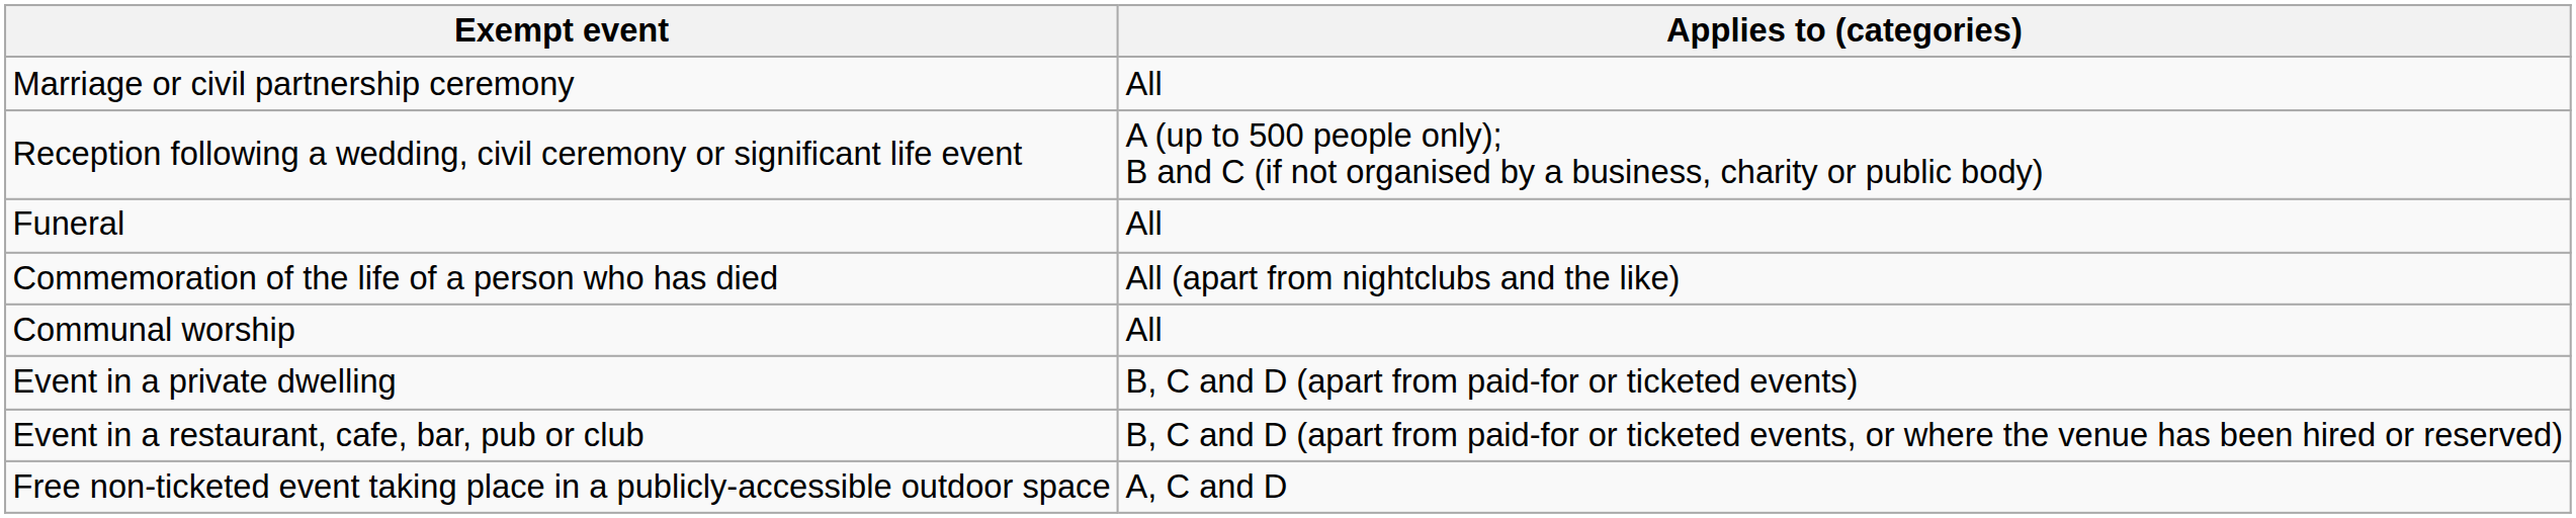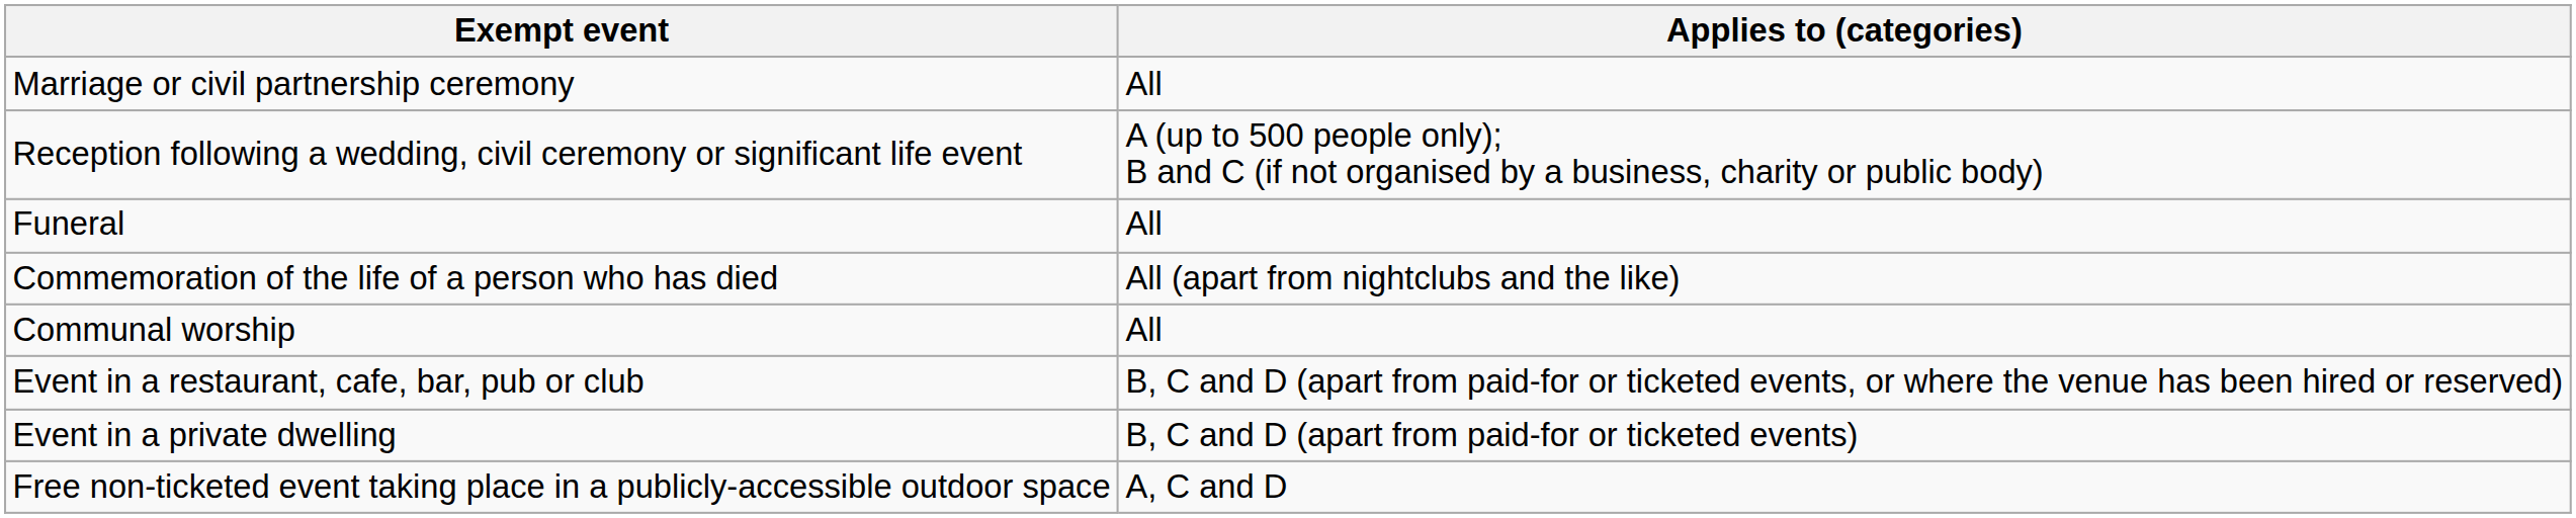 <table class="wikitable">
 <tr>
 <th>Exempt event</th>
 <th>Applies to (categories)</th>
 </tr>
 <tr>
 <td>Marriage or civil partnership ceremony</td>
 <td>All</td>
 </tr>
 <tr>
 <td>Reception following a wedding, civil ceremony or significant life event</td>
 <td>A (up to 500 people only);<br>B and C (if not organised by a business, charity or public body)</td>
 </tr>
 <tr>
 <td>Funeral</td>
 <td>All</td>
 </tr>
 <tr>
 <td>Commemoration of the life of a person who has died</td>
 <td>All (apart from nightclubs and the like)</td>
 </tr>
 <tr>
 <td>Communal worship</td>
 <td>All</td>
 </tr>
 <tr>
+<td>Event in a restaurant, cafe, bar, pub or club</td>
+<td>B, C and D (apart from paid-for or ticketed events, or where the venue has been hired or reserved)</td>
+</tr>
+<tr>
 <td>Event in a private dwelling</td>
 <td>B, C and D (apart from paid-for or ticketed events)</td>
-</tr>
-<tr>
-<td>Event in a restaurant, cafe, bar, pub or club</td>
-<td>B, C and D (apart from paid-for or ticketed events, or where the venue has been hired or reserved)</td>
 </tr>
 <tr>
 <td>Free non-ticketed event taking place in a publicly-accessible outdoor space</td>
 <td>A, C and D</td>
 </tr>
 </table>
